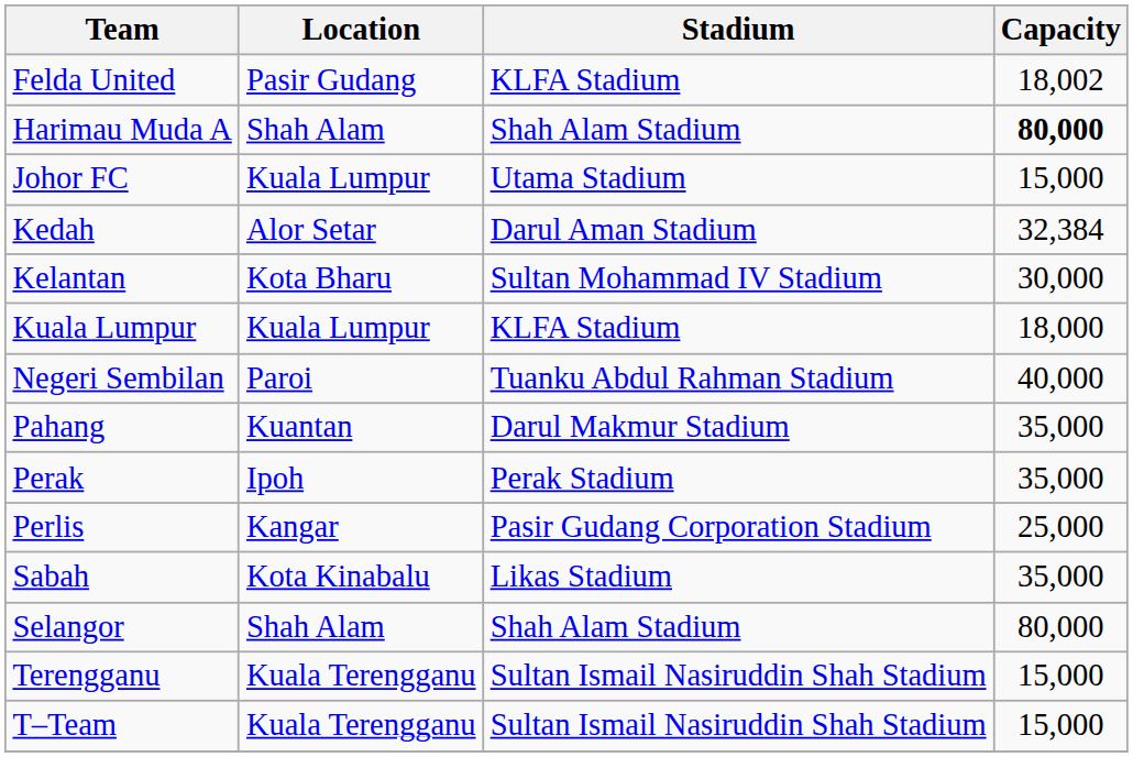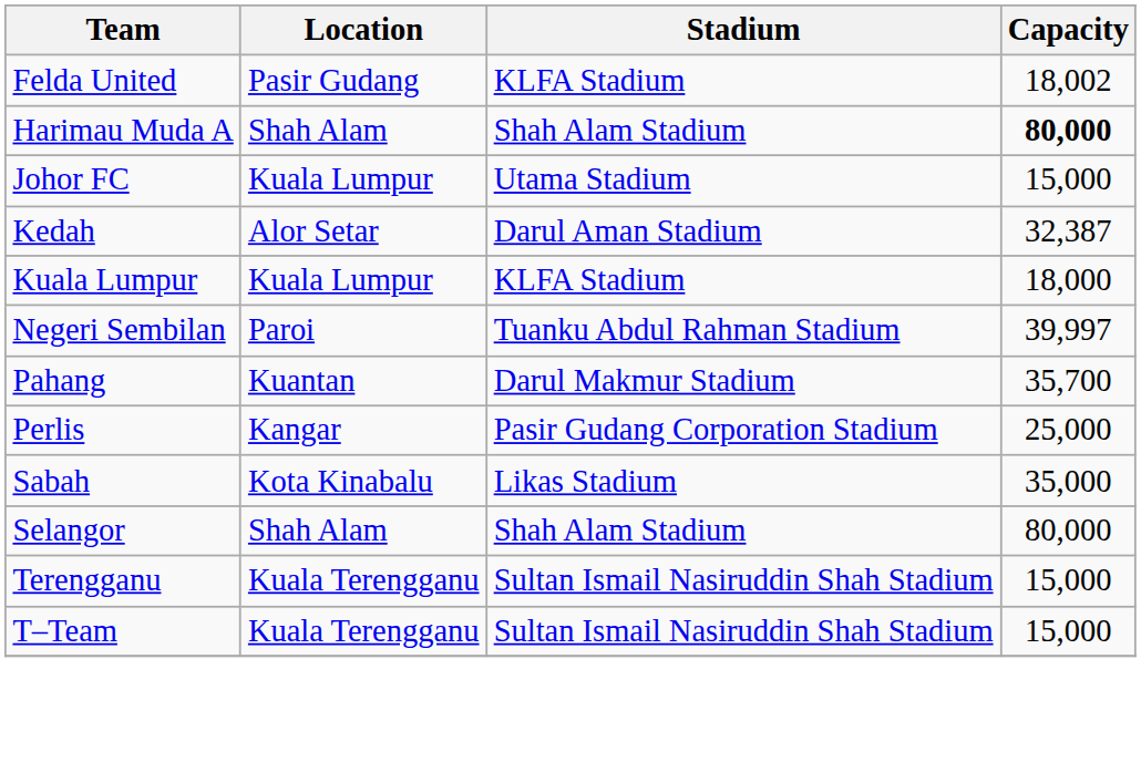 <table class="wikitable sortable">
 <tr>
 <th>Team</th>
 <th>Location</th>
 <th>Stadium</th>
 <th>Capacity</th>
 </tr>
 <tr>
 <td><a href='#'>Felda United</a></td>
 <td><a href='#'>Pasir Gudang</a></td>
 <td><a href='#'>KLFA Stadium</a></td>
 <td align="center">18,002</td>
 </tr>
 <tr>
 <td><a href='#'>Harimau Muda A</a></td>
 <td><a href='#'>Shah Alam</a></td>
 <td><a href='#'>Shah Alam Stadium</a></td>
 <td align="center"><strong>80,000</strong></td>
 </tr>
 <tr>
 <td><a href='#'>Johor FC</a></td>
 <td><a href='#'>Kuala Lumpur</a></td>
 <td><a href='#'>Utama Stadium</a></td>
 <td align="center">15,000</td>
 </tr>
 <tr>
 <td><a href='#'>Kedah</a></td>
 <td><a href='#'>Alor Setar</a></td>
 <td><a href='#'>Darul Aman Stadium</a></td>
-<td align="center">32,384</td>
-</tr>
-<tr>
-<td><a href='#'>Kelantan</a></td>
-<td><a href='#'>Kota Bharu</a></td>
-<td><a href='#'>Sultan Mohammad IV Stadium</a></td>
-<td align="center">30,000</td>
+<td align="center">32,387</td>
 </tr>
 <tr>
 <td><a href='#'>Kuala Lumpur</a></td>
 <td><a href='#'>Kuala Lumpur</a></td>
 <td><a href='#'>KLFA Stadium</a></td>
 <td align="center">18,000</td>
 </tr>
 <tr>
 <td><a href='#'>Negeri Sembilan</a></td>
 <td><a href='#'>Paroi</a></td>
 <td><a href='#'>Tuanku Abdul Rahman Stadium</a></td>
-<td align="center">40,000</td>
+<td align="center">39,997</td>
 </tr>
 <tr>
 <td><a href='#'>Pahang</a></td>
 <td><a href='#'>Kuantan</a></td>
 <td><a href='#'>Darul Makmur Stadium</a></td>
-<td align="center">35,000</td>
-</tr>
-<tr>
-<td><a href='#'>Perak</a></td>
-<td><a href='#'>Ipoh</a></td>
-<td><a href='#'>Perak Stadium</a></td>
-<td align="center">35,000</td>
+<td align="center">35,700</td>
 </tr>
 <tr>
 <td><a href='#'>Perlis</a></td>
 <td><a href='#'>Kangar</a></td>
 <td><a href='#'>Pasir Gudang Corporation Stadium</a></td>
 <td align="center">25,000</td>
 </tr>
 <tr>
 <td><a href='#'>Sabah</a></td>
 <td><a href='#'>Kota Kinabalu</a></td>
 <td><a href='#'>Likas Stadium</a></td>
 <td align="center">35,000</td>
 </tr>
 <tr>
 <td><a href='#'>Selangor</a></td>
 <td><a href='#'>Shah Alam</a></td>
 <td><a href='#'>Shah Alam Stadium</a></td>
 <td align="center">80,000</td>
 </tr>
 <tr>
 <td><a href='#'>Terengganu</a></td>
 <td><a href='#'>Kuala Terengganu</a></td>
 <td><a href='#'>Sultan Ismail Nasiruddin Shah Stadium</a></td>
 <td align="center">15,000</td>
 </tr>
 <tr>
 <td><a href='#'>T–Team</a></td>
 <td><a href='#'>Kuala Terengganu</a></td>
 <td><a href='#'>Sultan Ismail Nasiruddin Shah Stadium</a></td>
 <td align="center">15,000</td>
 </tr>
 <tr>
 </tr>
 </table>
